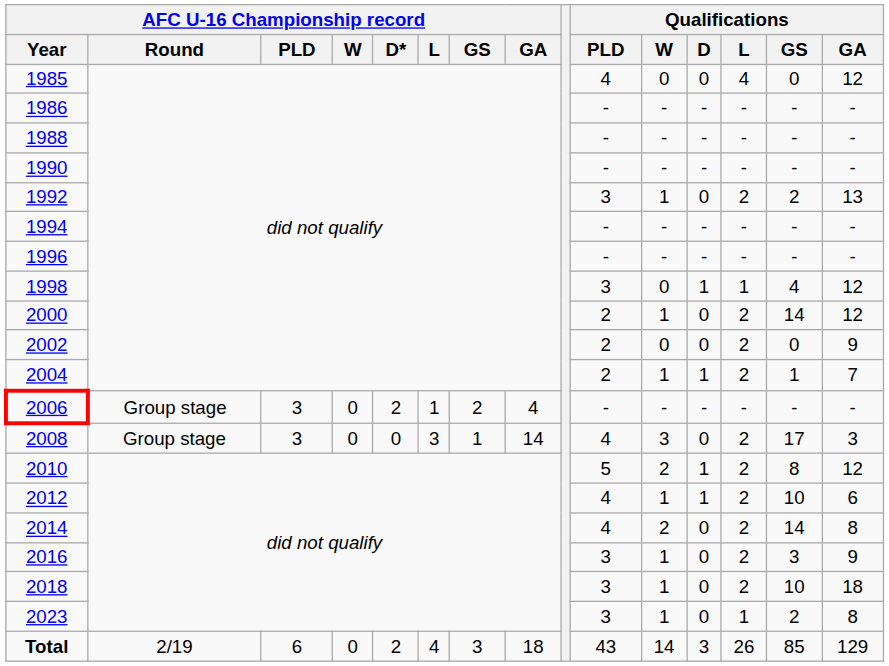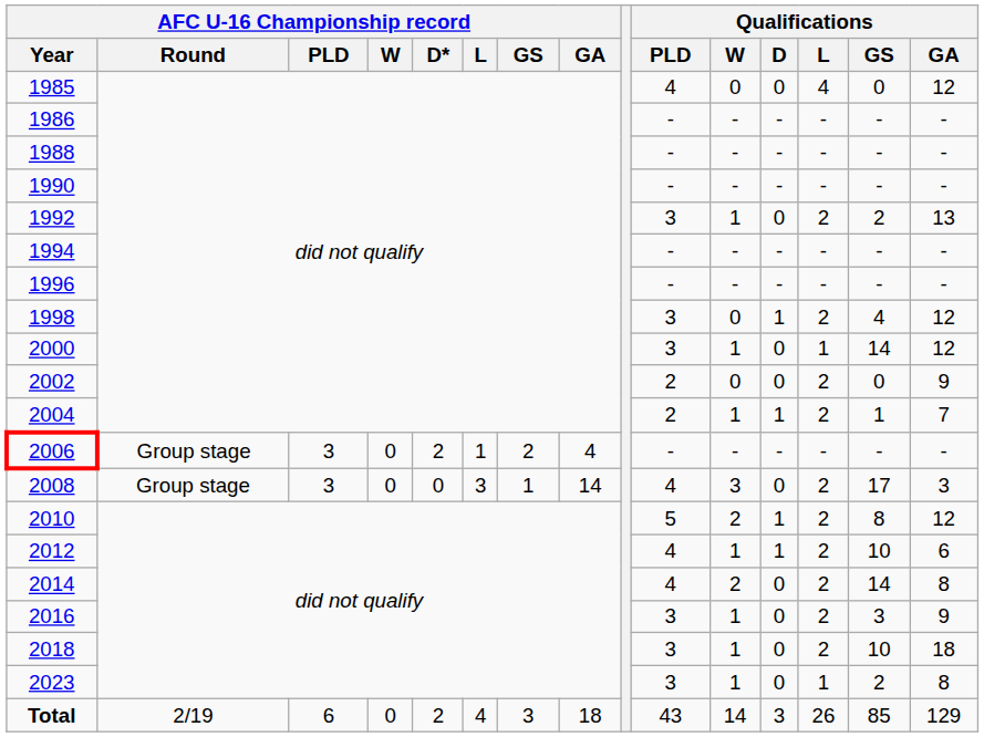 <table class="wikitable" style="text-align: center;font-size:90%;">
 <tr>
 <th colspan=8><a href='#'>AFC U-16 Championship record</a></th>
 <th style="width:1%;" rowspan="41"></th>
 <th colspan=6>Qualifications</th>
 </tr>
 <tr>
 <th>Year</th>
 <th>Round</th>
 <th>PLD</th>
 <th>W</th>
 <th>D*</th>
 <th>L</th>
 <th>GS</th>
 <th>GA</th>
 <th>PLD</th>
 <th>W</th>
 <th>D</th>
 <th>L</th>
 <th>GS</th>
 <th>GA</th>
 </tr>
 <tr>
 <td> <a href='#'>1985</a></td>
 <td colspan=7 rowspan=11><em>did not qualify</em></td>
 <td>4</td>
 <td>0</td>
 <td>0</td>
 <td>4</td>
 <td>0</td>
 <td>12</td>
 </tr>
 <tr>
 <td> <a href='#'>1986</a></td>
 <td>-</td>
 <td>-</td>
 <td>-</td>
 <td>-</td>
 <td>-</td>
 <td>-</td>
 </tr>
 <tr>
 <td> <a href='#'>1988</a></td>
 <td>-</td>
 <td>-</td>
 <td>-</td>
 <td>-</td>
 <td>-</td>
 <td>-</td>
 </tr>
 <tr>
 <td> <a href='#'>1990</a></td>
 <td>-</td>
 <td>-</td>
 <td>-</td>
 <td>-</td>
 <td>-</td>
 <td>-</td>
 </tr>
 <tr>
 <td> <a href='#'>1992</a></td>
 <td>3</td>
 <td>1</td>
 <td>0</td>
 <td>2</td>
 <td>2</td>
 <td>13</td>
 </tr>
 <tr>
 <td> <a href='#'>1994</a></td>
 <td>-</td>
 <td>-</td>
 <td>-</td>
 <td>-</td>
 <td>-</td>
 <td>-</td>
 </tr>
 <tr>
 <td> <a href='#'>1996</a></td>
 <td>-</td>
 <td>-</td>
 <td>-</td>
 <td>-</td>
 <td>-</td>
 <td>-</td>
 </tr>
 <tr>
 <td> <a href='#'>1998</a></td>
 <td>3</td>
 <td>0</td>
 <td>1</td>
-<td>1</td>
+<td>2</td>
 <td>4</td>
 <td>12</td>
 </tr>
 <tr>
 <td> <a href='#'>2000</a></td>
-<td>2</td>
+<td>3</td>
 <td>1</td>
 <td>0</td>
-<td>2</td>
+<td>1</td>
 <td>14</td>
 <td>12</td>
 </tr>
 <tr>
 <td> <a href='#'>2002</a></td>
 <td>2</td>
 <td>0</td>
 <td>0</td>
 <td>2</td>
 <td>0</td>
 <td>9</td>
 </tr>
 <tr>
 <td> <a href='#'>2004</a></td>
 <td>2</td>
 <td>1</td>
 <td>1</td>
 <td>2</td>
 <td>1</td>
 <td>7</td>
 </tr>
 <tr>
 <td style="border: 3px solid red"> <a href='#'>2006</a></td>
 <td>Group stage</td>
 <td>3</td>
 <td>0</td>
 <td>2</td>
 <td>1</td>
 <td>2</td>
 <td>4</td>
 <td>-</td>
 <td>-</td>
 <td>-</td>
 <td>-</td>
 <td>-</td>
 <td>-</td>
 </tr>
 <tr>
 <td> <a href='#'>2008</a></td>
 <td>Group stage</td>
 <td>3</td>
 <td>0</td>
 <td>0</td>
 <td>3</td>
 <td>1</td>
 <td>14</td>
 <td>4</td>
 <td>3</td>
 <td>0</td>
 <td>2</td>
 <td>17</td>
 <td>3</td>
 </tr>
 <tr>
 <td> <a href='#'>2010</a></td>
 <td colspan=7 rowspan=6><em>did not qualify</em></td>
 <td>5</td>
 <td>2</td>
 <td>1</td>
 <td>2</td>
 <td>8</td>
 <td>12</td>
 </tr>
 <tr>
 <td> <a href='#'>2012</a></td>
 <td>4</td>
 <td>1</td>
 <td>1</td>
 <td>2</td>
 <td>10</td>
 <td>6</td>
 </tr>
 <tr>
 <td> <a href='#'>2014</a></td>
 <td>4</td>
 <td>2</td>
 <td>0</td>
 <td>2</td>
 <td>14</td>
 <td>8</td>
 </tr>
 <tr>
 <td> <a href='#'>2016</a></td>
 <td>3</td>
 <td>1</td>
 <td>0</td>
 <td>2</td>
 <td>3</td>
 <td>9</td>
 </tr>
 <tr>
 <td> <a href='#'>2018</a></td>
 <td>3</td>
 <td>1</td>
 <td>0</td>
 <td>2</td>
 <td>10</td>
 <td>18</td>
 </tr>
 <tr>
 <td> <a href='#'>2023</a></td>
 <td>3</td>
 <td>1</td>
 <td>0</td>
 <td>1</td>
 <td>2</td>
 <td>8</td>
 </tr>
 <tr>
 <td><strong>Total</strong></td>
 <td>2/19</td>
 <td>6</td>
 <td>0</td>
 <td>2</td>
 <td>4</td>
 <td>3</td>
 <td>18</td>
 <td>43</td>
 <td>14</td>
 <td>3</td>
 <td>26</td>
 <td>85</td>
 <td>129</td>
 </tr>
 </table>
